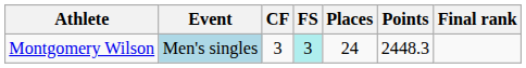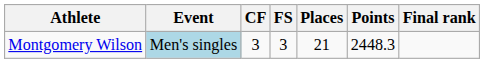 <table class="wikitable" border="1" style="font-size:90%">
 <tr>
 <th>Athlete</th>
 <th>Event</th>
 <th>CF</th>
 <th>FS</th>
 <th>Places</th>
 <th>Points</th>
 <th>Final rank</th>
 </tr>
 <tr align=center>
 <td align=left><a href='#'>Montgomery Wilson</a></td>
 <td style="background: lightblue;">Men's singles</td>
 <td>3</td>
-<td style="background: paleturquoise;">3</td>
-<td>24</td>
+<td>3</td>
+<td>21</td>
 <td>2448.3</td>
 <td></td>
 </tr>
 </table>
